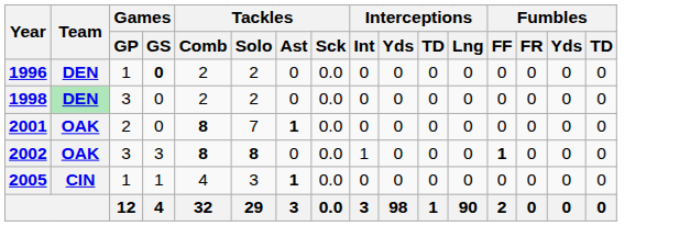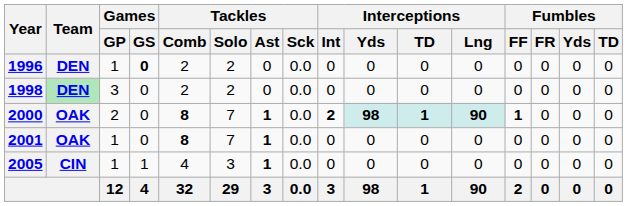 <table class="wikitable" style="text-align:center">
 <tr>
 <th rowspan="2">Year</th>
 <th rowspan="2">Team</th>
 <th colspan="2">Games</th>
 <th colspan="4">Tackles</th>
 <th colspan="4">Interceptions</th>
 <th colspan="4">Fumbles</th>
 </tr>
 <tr>
 <th>GP</th>
 <th>GS</th>
 <th>Comb</th>
 <th>Solo</th>
 <th>Ast</th>
 <th>Sck</th>
 <th>Int</th>
 <th>Yds</th>
 <th>TD</th>
 <th>Lng</th>
 <th>FF</th>
 <th>FR</th>
 <th>Yds</th>
 <th>TD</th>
 </tr>
 <tr>
 <th><a href='#'>1996</a></th>
 <th><a href='#'>DEN</a></th>
 <td>1</td>
 <td><strong>0</strong></td>
 <td>2</td>
 <td>2</td>
 <td>0</td>
 <td>0.0</td>
 <td>0</td>
 <td>0</td>
 <td>0</td>
 <td>0</td>
 <td>0</td>
 <td>0</td>
 <td>0</td>
 <td>0</td>
 </tr>
 <tr>
 <th><a href='#'>1998</a></th>
 <th style="background:#afe6ba; width:3em;"><a href='#'>DEN</a></th>
 <td>3</td>
 <td>0</td>
 <td>2</td>
 <td>2</td>
 <td>0</td>
 <td>0.0</td>
 <td>0</td>
 <td>0</td>
 <td>0</td>
 <td>0</td>
 <td>0</td>
 <td>0</td>
 <td>0</td>
 <td>0</td>
 </tr>
 <tr>
+<th><a href='#'>2000</a></th>
+<th><a href='#'>OAK</a></th>
+<td>2</td>
+<td>0</td>
+<td><strong>8</strong></td>
+<td>7</td>
+<td><strong>1</strong></td>
+<td>0.0</td>
+<td><strong>2</strong></td>
+<td style="background:#cfecec; width:3em;"><strong>98</strong></td>
+<td style="background:#cfecec; width:3em;"><strong>1</strong></td>
+<td style="background:#cfecec; width:3em;"><strong>90</strong></td>
+<td><strong>1</strong></td>
+<td>0</td>
+<td>0</td>
+<td>0</td>
+</tr>
+<tr>
 <th><a href='#'>2001</a></th>
 <th><a href='#'>OAK</a></th>
-<td>2</td>
+<td>1</td>
 <td>0</td>
 <td><strong>8</strong></td>
 <td>7</td>
 <td><strong>1</strong></td>
 <td>0.0</td>
 <td>0</td>
 <td>0</td>
 <td>0</td>
 <td>0</td>
 <td>0</td>
-<td>0</td>
-<td>0</td>
-<td>0</td>
-</tr>
-<tr>
-<th><a href='#'>2002</a></th>
-<th><a href='#'>OAK</a></th>
-<td>3</td>
-<td>3</td>
-<td><strong>8</strong></td>
-<td><strong>8</strong></td>
-<td>0</td>
-<td>0.0</td>
-<td>1</td>
-<td>0</td>
-<td>0</td>
-<td>0</td>
-<td><strong>1</strong></td>
 <td>0</td>
 <td>0</td>
 <td>0</td>
 </tr>
 <tr>
 <th><a href='#'>2005</a></th>
 <th><a href='#'>CIN</a></th>
 <td>1</td>
 <td>1</td>
 <td>4</td>
 <td>3</td>
 <td><strong>1</strong></td>
 <td>0.0</td>
 <td>0</td>
 <td>0</td>
 <td>0</td>
 <td>0</td>
 <td>0</td>
 <td>0</td>
 <td>0</td>
 <td>0</td>
 </tr>
 <tr>
 <th colspan="2"></th>
 <th>12</th>
 <th>4</th>
 <th>32</th>
 <th>29</th>
 <th>3</th>
 <th>0.0</th>
 <th>3</th>
 <th>98</th>
 <th>1</th>
 <th>90</th>
 <th>2</th>
 <th>0</th>
 <th>0</th>
 <th>0</th>
 </tr>
 </table>
